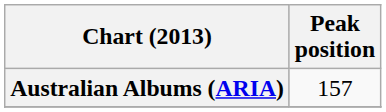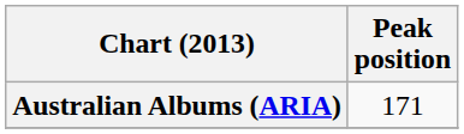 <table class="wikitable sortable plainrowheaders">
 <tr>
 <th scope="col">Chart (2013)</th>
 <th scope="col">Peak<br>position</th>
 </tr>
 <tr>
 <th scope="row">Australian Albums (<a href='#'>ARIA</a>)</th>
-<td align="center">157</td>
+<td align="center">171</td>
 </tr>
 <tr>
 </tr>
 <tr>
 </tr>
 <tr>
 </tr>
 <tr>
 </tr>
 <tr>
 </tr>
 <tr>
 </tr>
 <tr>
 </tr>
 </table>
